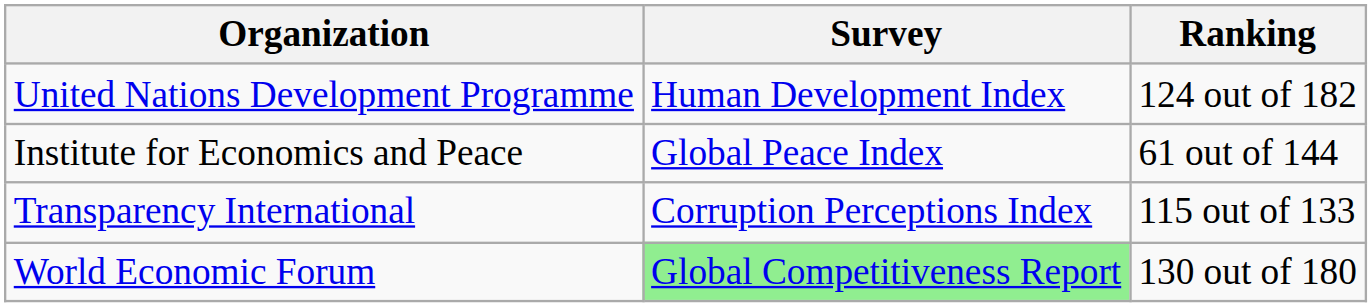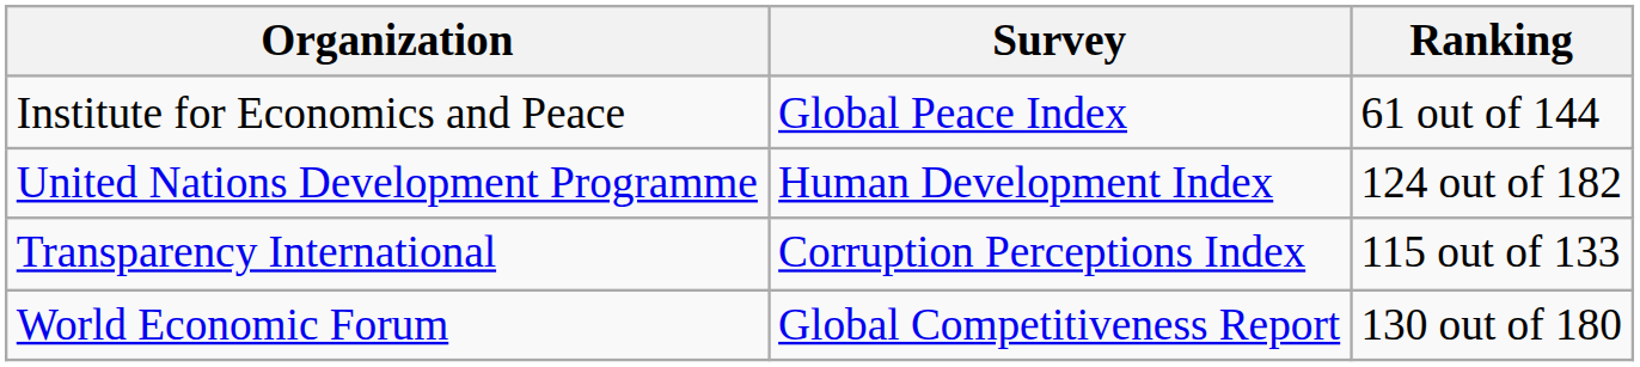 <table class="wikitable">
 <tr>
 <th>Organization</th>
 <th>Survey</th>
 <th>Ranking</th>
 </tr>
 <tr>
+<td>Institute for Economics and Peace </td>
+<td><a href='#'>Global Peace Index</a></td>
+<td>61 out of 144</td>
+</tr>
+<tr>
 <td><a href='#'>United Nations Development Programme</a></td>
 <td><a href='#'>Human Development Index</a></td>
 <td>124 out of 182</td>
-</tr>
-<tr>
-<td>Institute for Economics and Peace </td>
-<td><a href='#'>Global Peace Index</a></td>
-<td>61 out of 144</td>
 </tr>
 <tr>
 <td><a href='#'>Transparency International</a></td>
 <td><a href='#'>Corruption Perceptions Index</a></td>
 <td>115 out of 133</td>
 </tr>
 <tr>
 <td><a href='#'>World Economic Forum</a></td>
-<td style="background: lightgreen;"><a href='#'>Global Competitiveness Report</a></td>
+<td><a href='#'>Global Competitiveness Report</a></td>
 <td>130 out of 180</td>
 </tr>
 </table>
